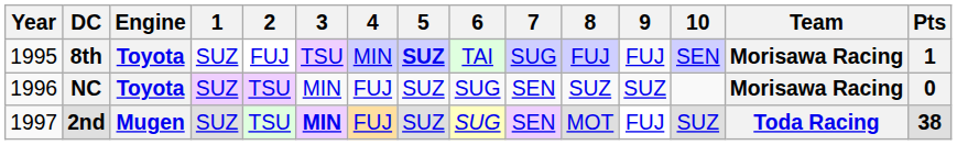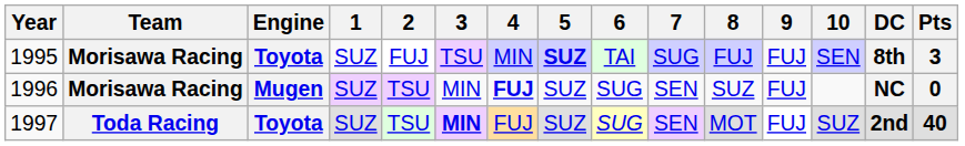 <table class="wikitable" style="text-align:center; font-size:90%">
 <tr>
 <th>Year</th>
-<th>DC</th>
+<th>Team</th>
 <th>Engine</th>
 <th>1</th>
 <th>2</th>
 <th>3</th>
 <th>4</th>
 <th>5</th>
 <th>6</th>
 <th>7</th>
 <th>8</th>
 <th>9</th>
 <th>10</th>
-<th>Team</th>
+<th>DC</th>
 <th>Pts</th>
 </tr>
 <tr>
 <td>1995</td>
-<th>8th</th>
+<th>Morisawa Racing</th>
 <th><a href='#'>Toyota</a></th>
 <td><a href='#'>SUZ</a></td>
 <td style="background:#FFFFFF;"><a href='#'>FUJ</a><br></td>
 <td style="background:#EFCFFF;"><a href='#'>TSU</a><br></td>
 <td style="background:#CFCFFF;"><a href='#'>MIN</a><br></td>
 <td style="background:#CFCFFF;"><strong><a href='#'>SUZ</a><br></strong></td>
 <td style="background:#DFFFDF;"><a href='#'>TAI</a><br></td>
 <td style="background:#CFCFFF;"><a href='#'>SUG</a><br></td>
 <td style="background:#CFCFFF;"><a href='#'>FUJ</a><br></td>
 <td><a href='#'>FUJ</a></td>
 <td style="background:#CFCFFF;"><a href='#'>SEN</a><br></td>
-<th>Morisawa Racing</th>
-<th>1</th>
+<th>8th</th>
+<th>3</th>
 </tr>
 <tr>
 <td>1996</td>
-<th>NC</th>
-<th><a href='#'>Toyota</a></th>
+<th>Morisawa Racing</th>
+<th><a href='#'>Mugen</a></th>
 <td style="background:#EFCFFF;"><a href='#'>SUZ</a><br></td>
 <td style="background:#EFCFFF;"><a href='#'>TSU</a><br></td>
 <td><a href='#'>MIN</a></td>
-<td><a href='#'>FUJ</a></td>
+<td><strong><a href='#'>FUJ</a></strong></td>
 <td><a href='#'>SUZ</a></td>
 <td><a href='#'>SUG</a></td>
 <td><a href='#'>SEN</a></td>
 <td><a href='#'>SUZ</a></td>
-<td><a href='#'>SUZ</a></td>
+<td><a href='#'>FUJ</a></td>
 <td></td>
-<th>Morisawa Racing</th>
+<th>NC</th>
 <th>0</th>
 </tr>
 <tr>
 <td>1997</td>
-<th style="background:#DFDFDF;">2nd</th>
-<th><a href='#'>Mugen</a></th>
+<th><a href='#'>Toda Racing</a></th>
+<th><a href='#'>Toyota</a></th>
 <td style="background:#DFDFDF;"><a href='#'>SUZ</a><br></td>
 <td style="background:#DFFFDF;"><a href='#'>TSU</a><br></td>
 <td style="background:#EFCFFF;"><strong><a href='#'>MIN</a></strong><br></td>
 <td style="background:#FFDF9F;"><a href='#'>FUJ</a><br></td>
 <td style="background:#DFDFDF;"><a href='#'>SUZ</a><br></td>
 <td style="background:#FFFFBF;"><em><a href='#'>SUG</a></em><br></td>
 <td style="background:#EFCFFF;"><a href='#'>SEN</a><br></td>
 <td style="background:#DFDFDF;"><a href='#'>MOT</a><br></td>
 <td style="background:#FFFFFF;"><a href='#'>FUJ</a><br></td>
 <td style="background:#DFDFDF;"><a href='#'>SUZ</a><br></td>
-<th><a href='#'>Toda Racing</a></th>
-<th style="background:#DFDFDF;">38</th>
+<th style="background:#DFDFDF;">2nd</th>
+<th style="background:#DFDFDF;">40</th>
 </tr>
 </table>
